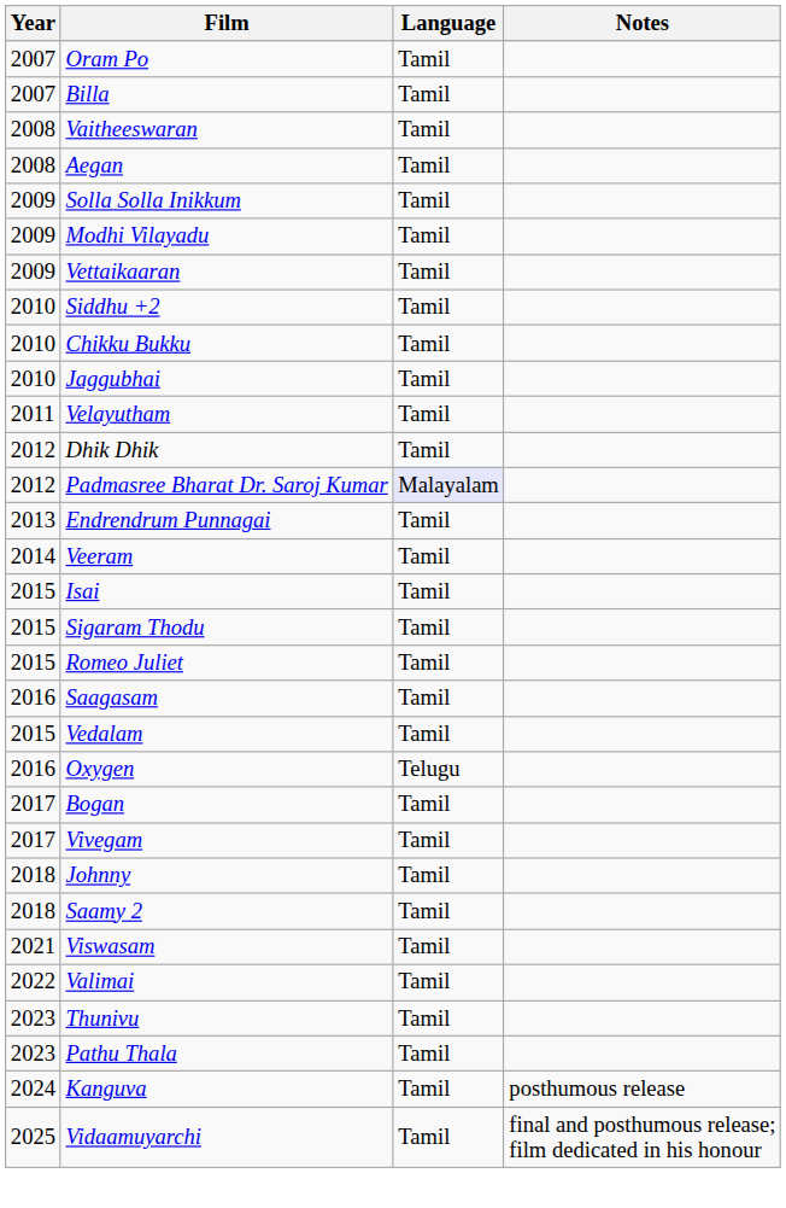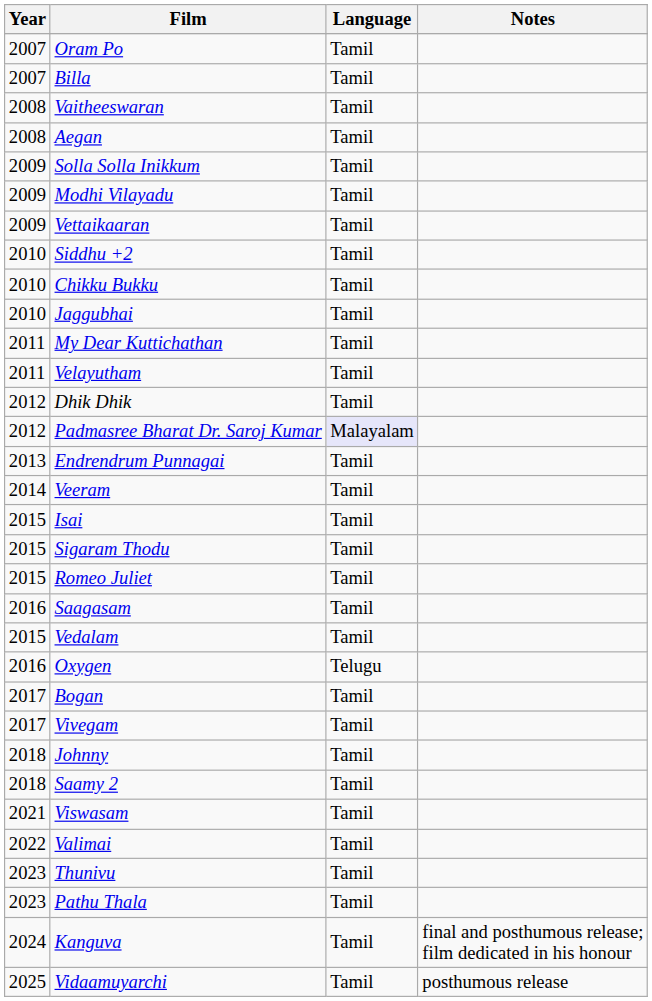 <table class="wikitable sortable">
 <tr>
 <th>Year</th>
 <th>Film</th>
 <th>Language</th>
 <th>Notes</th>
 </tr>
 <tr | 2006 || >
 </tr>
 <tr>
 <td>2007</td>
 <td><em><a href='#'>Oram Po</a></em></td>
 <td>Tamil</td>
 <td></td>
 </tr>
 <tr>
 <td>2007</td>
 <td><em><a href='#'>Billa</a></em></td>
 <td>Tamil</td>
 <td></td>
 </tr>
 <tr>
 <td>2008</td>
 <td><em><a href='#'>Vaitheeswaran</a></em></td>
 <td>Tamil</td>
 <td></td>
 </tr>
 <tr>
 <td>2008</td>
 <td><em><a href='#'>Aegan</a></em></td>
 <td>Tamil</td>
 <td></td>
 </tr>
 <tr>
 <td>2009</td>
 <td><em><a href='#'>Solla Solla Inikkum</a></em></td>
 <td>Tamil</td>
 <td></td>
 </tr>
 <tr>
 <td>2009</td>
 <td><em><a href='#'>Modhi Vilayadu</a></em></td>
 <td>Tamil</td>
 <td></td>
 </tr>
 <tr>
 <td>2009</td>
 <td><em><a href='#'>Vettaikaaran</a></em></td>
 <td>Tamil</td>
 <td></td>
 </tr>
 <tr>
 <td>2010</td>
 <td><em><a href='#'>Siddhu +2</a></em></td>
 <td>Tamil</td>
 <td></td>
 </tr>
 <tr>
 <td>2010</td>
 <td><em><a href='#'>Chikku Bukku</a></em></td>
 <td>Tamil</td>
 <td></td>
 </tr>
 <tr>
 <td>2010</td>
 <td><em><a href='#'>Jaggubhai</a></em></td>
+<td>Tamil</td>
+<td></td>
+</tr>
+<tr>
+<td>2011</td>
+<td><em><a href='#'>My Dear Kuttichathan</a></em></td>
 <td>Tamil</td>
 <td></td>
 </tr>
 <tr>
 <td>2011</td>
 <td><em><a href='#'>Velayutham</a></em></td>
 <td>Tamil</td>
 <td></td>
 </tr>
 <tr>
 <td>2012</td>
 <td><em>Dhik Dhik</em></td>
 <td>Tamil</td>
 <td></td>
 </tr>
 <tr>
 <td>2012</td>
 <td><em><a href='#'>Padmasree Bharat Dr. Saroj Kumar</a></em></td>
 <td style="background: lavender;">Malayalam</td>
 <td></td>
 </tr>
 <tr>
 <td>2013</td>
 <td><em><a href='#'>Endrendrum Punnagai</a></em></td>
 <td>Tamil</td>
 <td></td>
 </tr>
 <tr>
 <td>2014</td>
 <td><em><a href='#'>Veeram</a></em></td>
 <td>Tamil</td>
 <td></td>
 </tr>
 <tr>
 <td>2015</td>
 <td><em><a href='#'>Isai</a></em></td>
 <td>Tamil</td>
 <td></td>
 </tr>
 <tr>
 <td>2015</td>
 <td><em><a href='#'>Sigaram Thodu</a></em></td>
 <td>Tamil</td>
 <td></td>
 </tr>
 <tr>
 <td>2015</td>
 <td><em><a href='#'>Romeo Juliet</a></em></td>
 <td>Tamil</td>
 <td></td>
 </tr>
 <tr>
 <td>2016</td>
 <td><em><a href='#'>Saagasam</a></em></td>
 <td>Tamil</td>
 <td></td>
 </tr>
 <tr>
 <td>2015</td>
 <td><em><a href='#'>Vedalam</a></em></td>
 <td>Tamil</td>
 <td></td>
 </tr>
 <tr>
 <td>2016</td>
 <td><em><a href='#'>Oxygen</a></em></td>
 <td>Telugu</td>
 <td></td>
 </tr>
 <tr>
 <td>2017</td>
 <td><em><a href='#'>Bogan</a></em></td>
 <td>Tamil</td>
 <td></td>
 </tr>
 <tr>
 <td>2017</td>
 <td><em><a href='#'>Vivegam</a></em></td>
 <td>Tamil</td>
 <td></td>
 </tr>
 <tr>
 <td>2018</td>
 <td><em><a href='#'>Johnny</a></em></td>
 <td>Tamil</td>
 <td></td>
 </tr>
 <tr>
 <td>2018</td>
 <td><em><a href='#'>Saamy 2</a></em></td>
 <td>Tamil</td>
 <td></td>
 </tr>
 <tr>
 <td>2021</td>
 <td><em><a href='#'>Viswasam</a></em></td>
 <td>Tamil</td>
 <td></td>
 </tr>
 <tr>
 <td>2022</td>
 <td><em><a href='#'>Valimai</a></em></td>
 <td>Tamil</td>
 <td></td>
 </tr>
 <tr>
 <td>2023</td>
 <td><em><a href='#'>Thunivu</a></em></td>
 <td>Tamil</td>
 <td></td>
 </tr>
 <tr>
 <td>2023</td>
 <td><em><a href='#'>Pathu Thala</a></em></td>
 <td>Tamil</td>
 <td></td>
 </tr>
 <tr>
 <td>2024</td>
 <td><em><a href='#'>Kanguva</a></em></td>
 <td>Tamil</td>
-<td>posthumous release</td>
+<td>final and posthumous release;<br>film dedicated in his honour</td>
 </tr>
 <tr>
 <td>2025</td>
 <td><em><a href='#'>Vidaamuyarchi</a></em></td>
 <td>Tamil</td>
-<td>final and posthumous release;<br>film dedicated in his honour</td>
+<td>posthumous release</td>
 </tr>
 </table>
